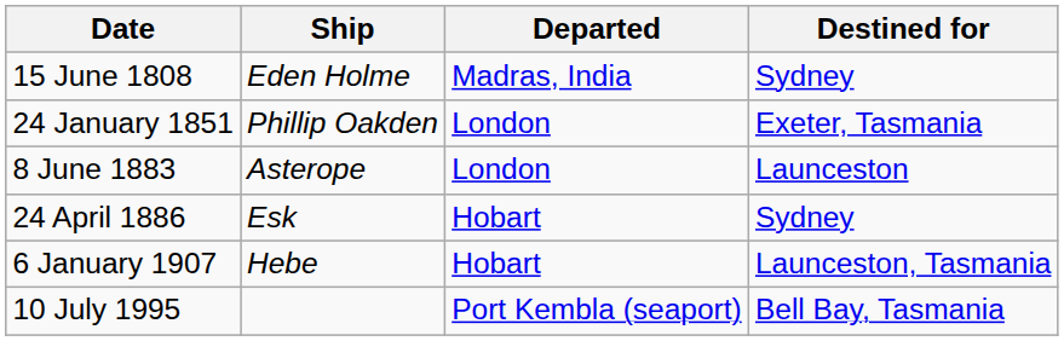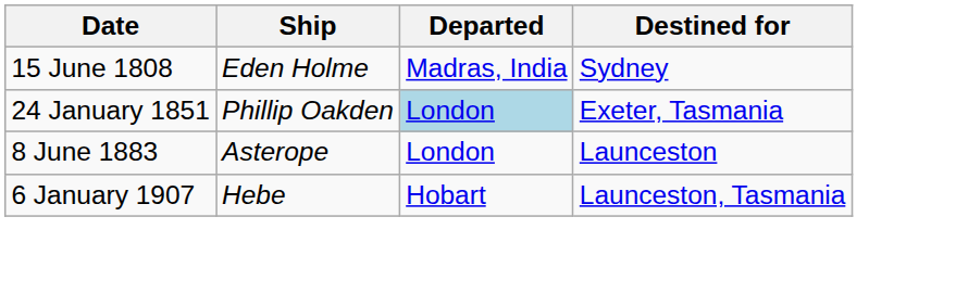 <table class="wikitable">
 <tr>
 <th>Date</th>
 <th>Ship</th>
 <th>Departed</th>
 <th>Destined for</th>
 </tr>
 <tr>
 <td>15 June 1808</td>
 <td><em>Eden Holme</em></td>
 <td><a href='#'>Madras, India</a></td>
 <td><a href='#'>Sydney</a></td>
 </tr>
 <tr>
 <td>24 January 1851</td>
 <td><em>Phillip Oakden</em></td>
-<td><a href='#'>London</a></td>
+<td style="background: lightblue;"><a href='#'>London</a></td>
 <td><a href='#'>Exeter, Tasmania</a></td>
 </tr>
 <tr>
 <td>8 June 1883</td>
 <td><em>Asterope</em></td>
 <td><a href='#'>London</a></td>
 <td><a href='#'>Launceston</a></td>
 </tr>
 <tr>
-<td>24 April 1886</td>
-<td><em>Esk</em></td>
-<td><a href='#'>Hobart</a></td>
-<td><a href='#'>Sydney</a></td>
-</tr>
-<tr>
 <td>6 January 1907</td>
 <td><em>Hebe</em></td>
 <td><a href='#'>Hobart</a></td>
 <td><a href='#'>Launceston, Tasmania</a></td>
 </tr>
-<tr>
-<td>10 July 1995</td>
-<td></td>
-<td><a href='#'>Port Kembla (seaport)</a></td>
-<td><a href='#'>Bell Bay, Tasmania</a></td>
-</tr>
 </table>
